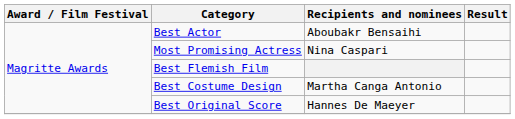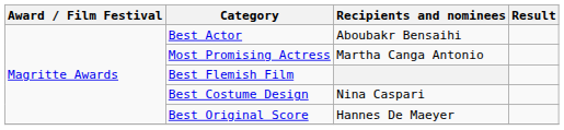 <table class="wikitable plainrowheaders sortable">
 <tr style="background:#ccc; text-align:center;">
 <th scope="col">Award / Film Festival</th>
 <th scope="col">Category</th>
 <th scope="col">Recipients and nominees</th>
 <th scope="col">Result</th>
 </tr>
 <tr>
 <td rowspan=5><a href='#'>Magritte Awards</a></td>
 <td><a href='#'>Best Actor</a></td>
 <td>Aboubakr Bensaihi</td>
 <td></td>
 </tr>
 <tr>
 <td><a href='#'>Most Promising Actress</a></td>
-<td>Nina Caspari</td>
+<td>Martha Canga Antonio</td>
 <td></td>
 </tr>
 <tr>
 <td><a href='#'>Best Flemish Film</a></td>
 <th></th>
 <td></td>
 </tr>
 <tr>
 <td><a href='#'>Best Costume Design</a></td>
-<td>Martha Canga Antonio</td>
+<td>Nina Caspari</td>
 <td></td>
 </tr>
 <tr>
 <td><a href='#'>Best Original Score</a></td>
 <td>Hannes De Maeyer</td>
 <td></td>
 </tr>
 <tr>
 </tr>
 </table>
